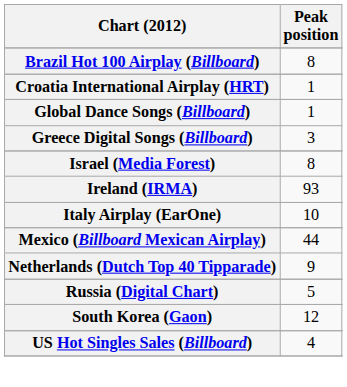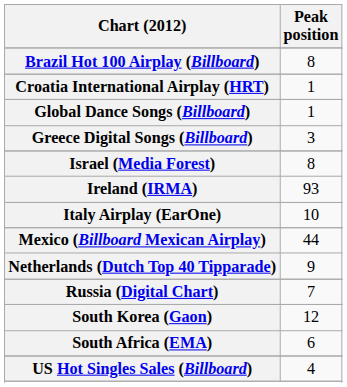 <table class="wikitable sortable plainrowheaders" style="text-align:center">
 <tr>
 <th scope="col">Chart (2012)</th>
 <th scope="col">Peak<br>position</th>
 </tr>
 <tr>
 </tr>
 <tr>
 </tr>
 <tr>
 </tr>
 <tr>
 </tr>
 <tr>
 <th scope="row"><a href='#'>Brazil Hot 100 Airplay</a> (<em><a href='#'>Billboard</a></em>)</th>
 <td style="text-align:center;">8</td>
 </tr>
 <tr>
 </tr>
 <tr>
 </tr>
 <tr>
 </tr>
 <tr>
 </tr>
 <tr>
 <th scope="row">Croatia International Airplay (<a href='#'>HRT</a>)</th>
 <td>1</td>
 </tr>
 <tr>
 </tr>
 <tr>
 </tr>
 <tr>
 </tr>
 <tr>
 <th scope="row">Global Dance Songs (<em><a href='#'>Billboard</a></em>)</th>
 <td>1</td>
 </tr>
 <tr>
 <th scope="row">Greece Digital Songs (<em><a href='#'>Billboard</a></em>)</th>
 <td style="text-align:center;">3</td>
 </tr>
 <tr>
 </tr>
 <tr>
 <th scope="row">Israel (<a href='#'>Media Forest</a>)</th>
 <td style="text-align:center;">8</td>
 </tr>
 <tr>
 <th scope="row">Ireland (<a href='#'>IRMA</a>)</th>
 <td align="center">93</td>
 </tr>
 <tr>
 </tr>
 <tr>
 <th scope="row">Italy Airplay (EarOne)</th>
 <td>10</td>
 </tr>
 <tr>
 </tr>
 <tr>
 <th scope="row">Mexico (<a href='#'><em>Billboard</em> Mexican Airplay</a>)</th>
 <td style="text-align:center;">44</td>
 </tr>
 <tr>
 <th scope="row">Netherlands (<a href='#'>Dutch Top 40 Tipparade</a>)</th>
 <td style="text-align:center;">9</td>
 </tr>
 <tr>
 </tr>
 <tr>
 </tr>
 <tr>
 </tr>
 <tr>
 <th scope="row">Russia (<a href='#'>Digital Chart</a>)</th>
-<td style="text-align:center;">5</td>
+<td style="text-align:center;">7</td>
 </tr>
 <tr>
 </tr>
 <tr>
 <th scope="row">South Korea (<a href='#'>Gaon</a>)</th>
 <td style="text-align:center;">12</td>
+</tr>
+<tr>
+<th scope="row">South Africa (<a href='#'>EMA</a>)</th>
+<td style="text-align:center;">6</td>
 </tr>
 <tr>
 </tr>
 <tr>
 </tr>
 <tr>
 </tr>
 <tr>
 </tr>
 <tr>
 </tr>
 <tr>
 </tr>
 <tr>
 </tr>
 <tr>
 </tr>
 <tr>
 </tr>
 <tr>
 <th scope="row">US <a href='#'>Hot Singles Sales</a> (<em><a href='#'>Billboard</a></em>)</th>
 <td style="text-align:center;">4</td>
 </tr>
 <tr>
 </tr>
 <tr>
 </tr>
 </table>
